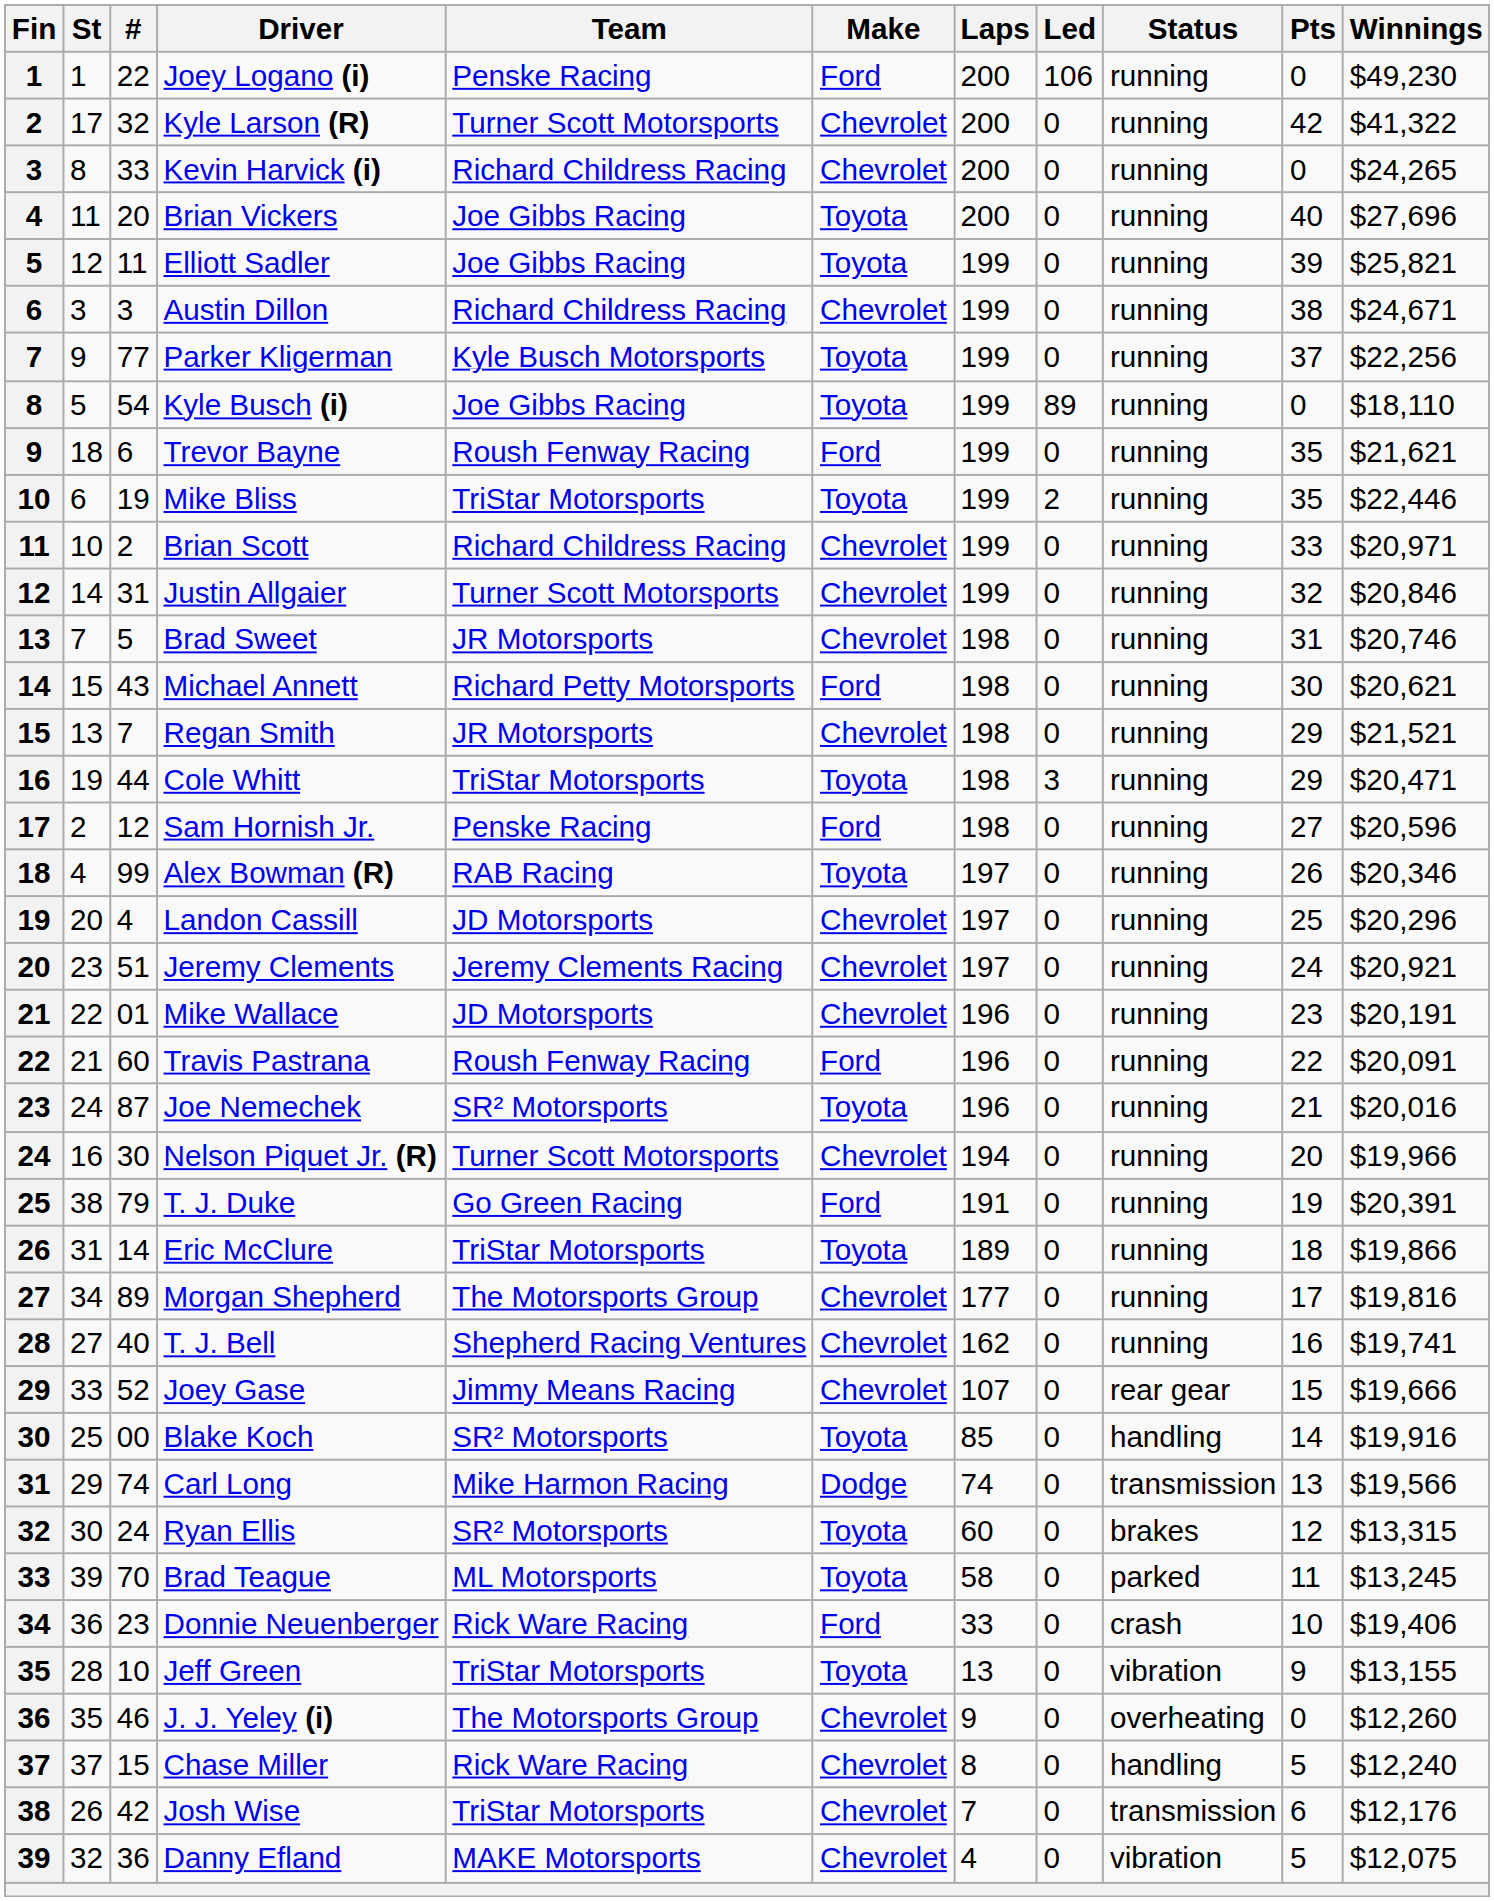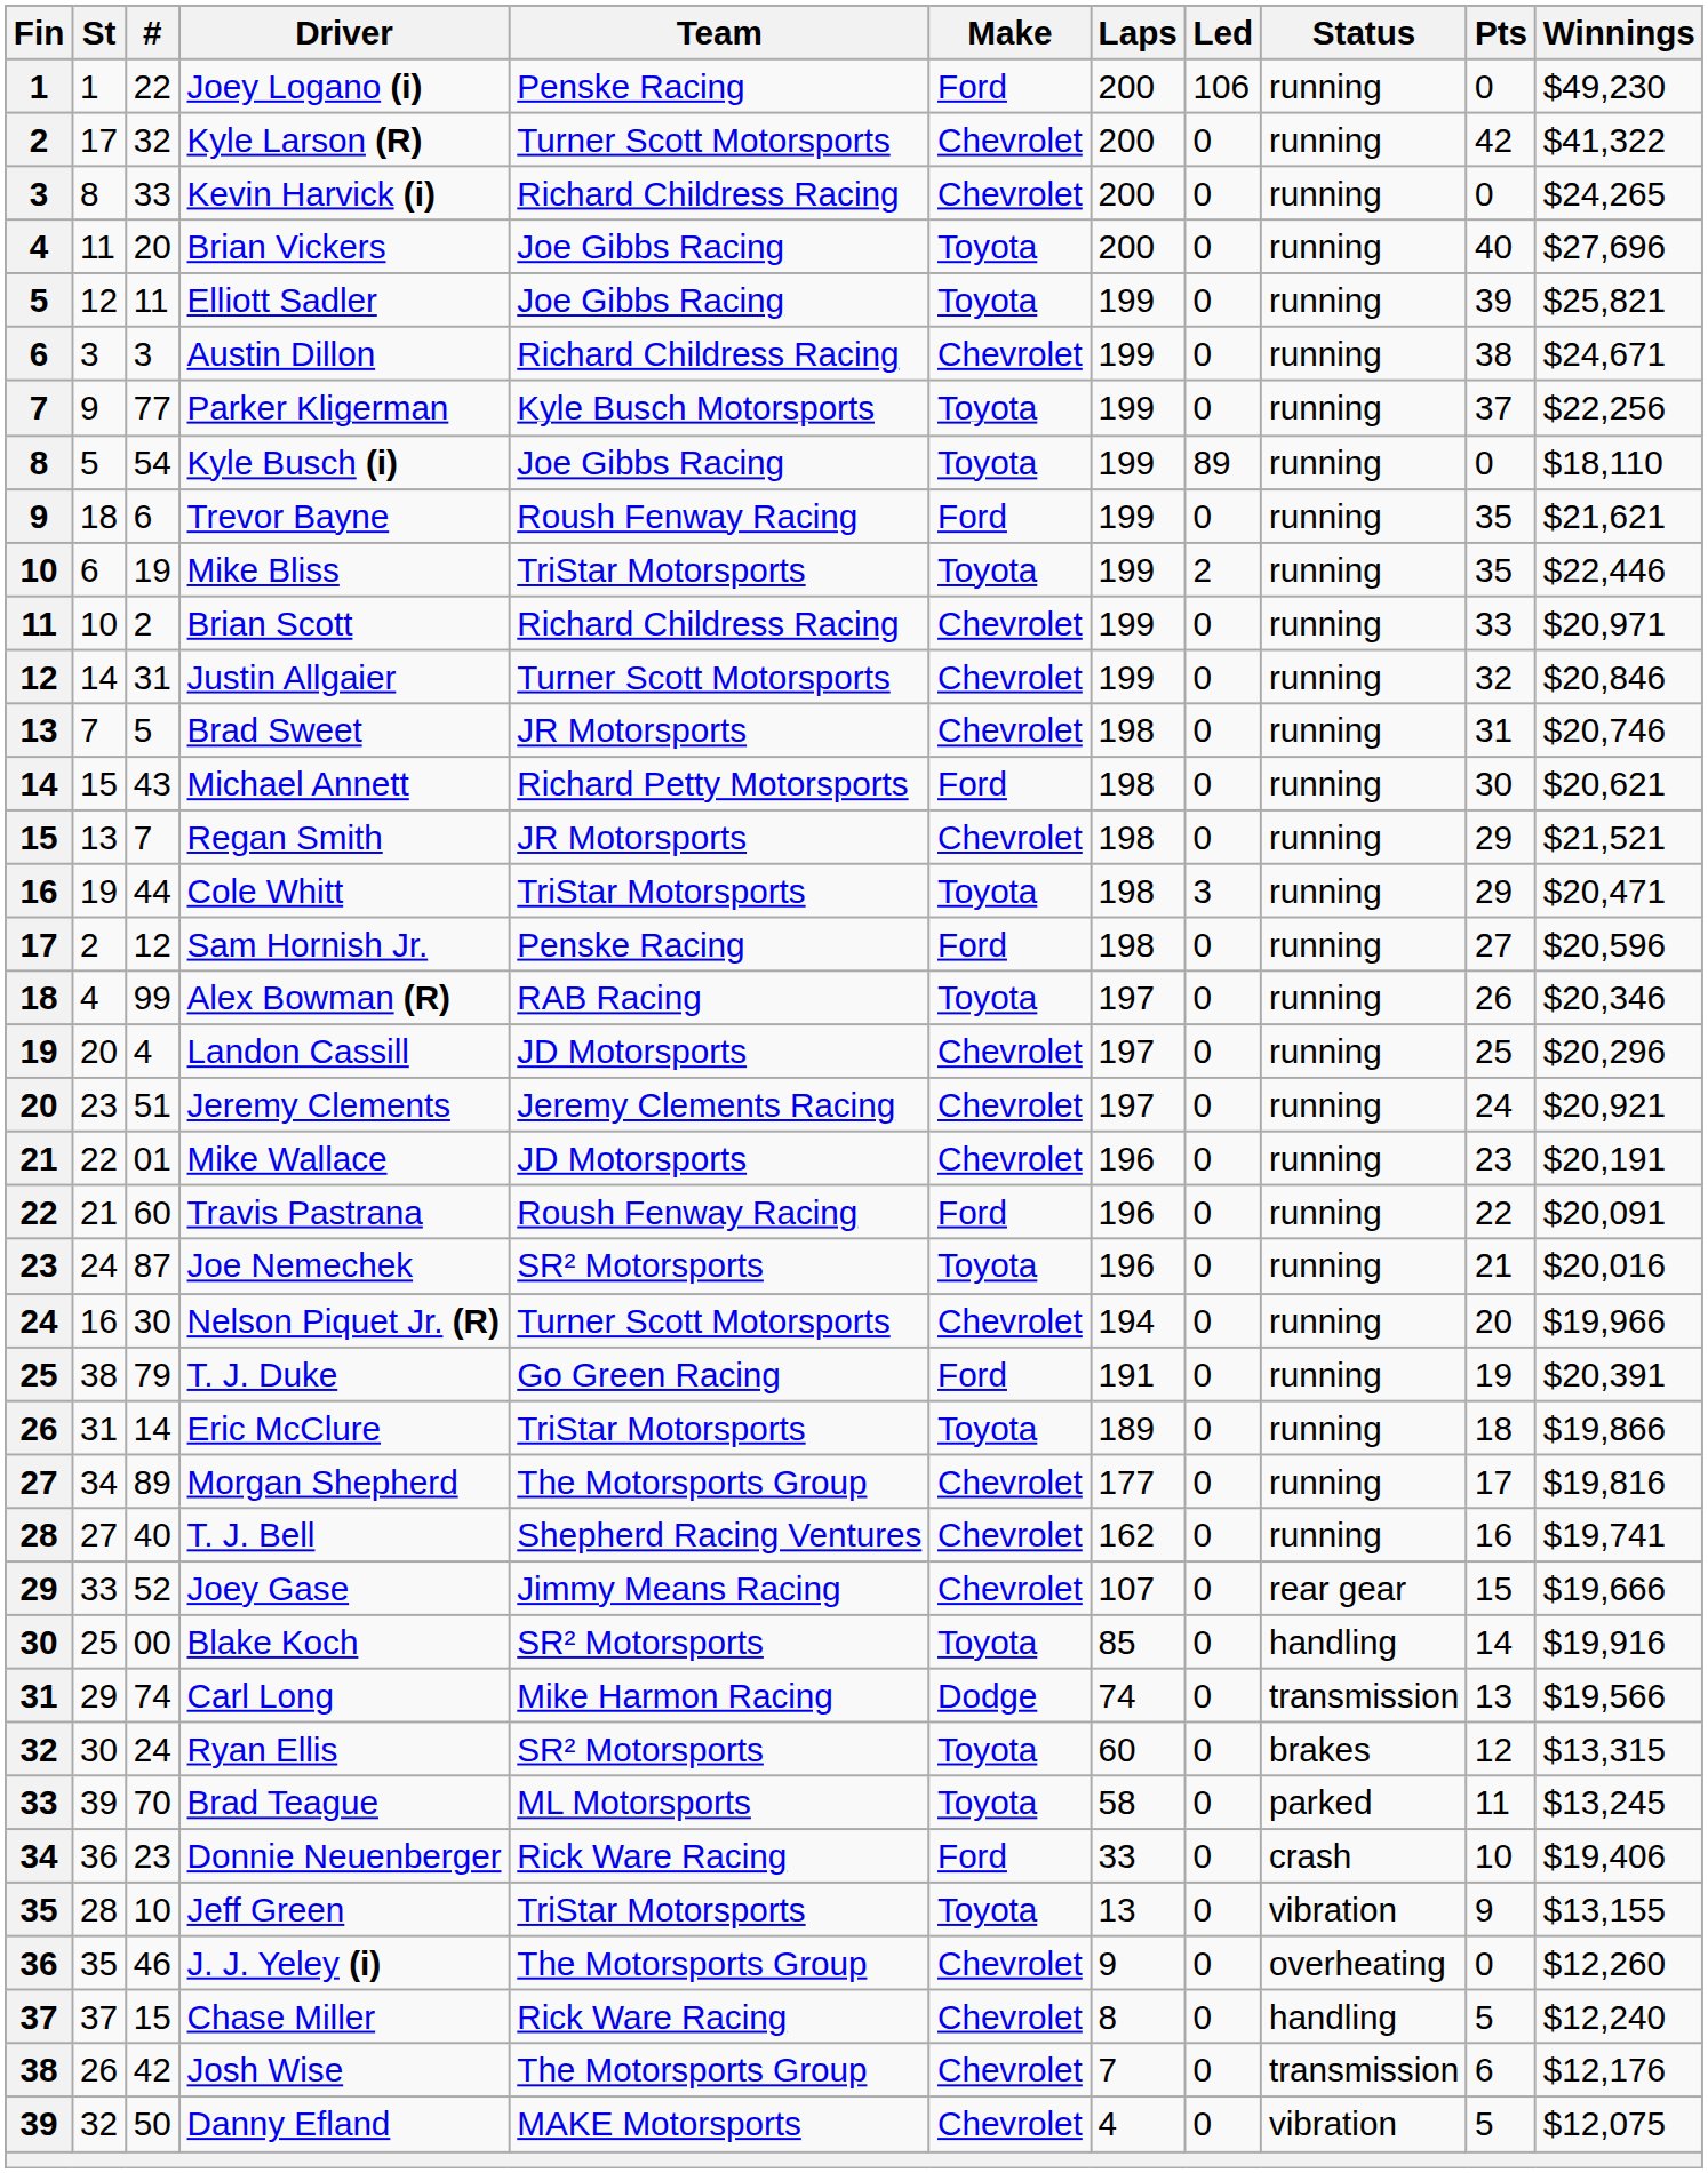 <table class="wikitable" style="font-size:95%">
 <tr>
 <th>Fin</th>
 <th>St</th>
 <th>#</th>
 <th>Driver</th>
 <th>Team</th>
 <th>Make</th>
 <th>Laps</th>
 <th>Led</th>
 <th>Status</th>
 <th>Pts</th>
 <th>Winnings</th>
 </tr>
 <tr>
 <th>1</th>
 <td>1</td>
 <td>22</td>
 <td><a href='#'>Joey Logano</a> <strong>(i)</strong></td>
 <td><a href='#'>Penske Racing</a></td>
 <td><a href='#'>Ford</a></td>
 <td>200</td>
 <td>106</td>
 <td>running</td>
 <td>0</td>
 <td>$49,230</td>
 </tr>
 <tr>
 <th>2</th>
 <td>17</td>
 <td>32</td>
 <td><a href='#'>Kyle Larson</a> <strong>(R)</strong></td>
 <td><a href='#'>Turner Scott Motorsports</a></td>
 <td><a href='#'>Chevrolet</a></td>
 <td>200</td>
 <td>0</td>
 <td>running</td>
 <td>42</td>
 <td>$41,322</td>
 </tr>
 <tr>
 <th>3</th>
 <td>8</td>
 <td>33</td>
 <td><a href='#'>Kevin Harvick</a> <strong>(i)</strong></td>
 <td><a href='#'>Richard Childress Racing</a></td>
 <td><a href='#'>Chevrolet</a></td>
 <td>200</td>
 <td>0</td>
 <td>running</td>
 <td>0</td>
 <td>$24,265</td>
 </tr>
 <tr>
 <th>4</th>
 <td>11</td>
 <td>20</td>
 <td><a href='#'>Brian Vickers</a></td>
 <td><a href='#'>Joe Gibbs Racing</a></td>
 <td><a href='#'>Toyota</a></td>
 <td>200</td>
 <td>0</td>
 <td>running</td>
 <td>40</td>
 <td>$27,696</td>
 </tr>
 <tr>
 <th>5</th>
 <td>12</td>
 <td>11</td>
 <td><a href='#'>Elliott Sadler</a></td>
 <td><a href='#'>Joe Gibbs Racing</a></td>
 <td><a href='#'>Toyota</a></td>
 <td>199</td>
 <td>0</td>
 <td>running</td>
 <td>39</td>
 <td>$25,821</td>
 </tr>
 <tr>
 <th>6</th>
 <td>3</td>
 <td>3</td>
 <td><a href='#'>Austin Dillon</a></td>
 <td><a href='#'>Richard Childress Racing</a></td>
 <td><a href='#'>Chevrolet</a></td>
 <td>199</td>
 <td>0</td>
 <td>running</td>
 <td>38</td>
 <td>$24,671</td>
 </tr>
 <tr>
 <th>7</th>
 <td>9</td>
 <td>77</td>
 <td><a href='#'>Parker Kligerman</a></td>
 <td><a href='#'>Kyle Busch Motorsports</a></td>
 <td><a href='#'>Toyota</a></td>
 <td>199</td>
 <td>0</td>
 <td>running</td>
 <td>37</td>
 <td>$22,256</td>
 </tr>
 <tr>
 <th>8</th>
 <td>5</td>
 <td>54</td>
 <td><a href='#'>Kyle Busch</a> <strong>(i)</strong></td>
 <td><a href='#'>Joe Gibbs Racing</a></td>
 <td><a href='#'>Toyota</a></td>
 <td>199</td>
 <td>89</td>
 <td>running</td>
 <td>0</td>
 <td>$18,110</td>
 </tr>
 <tr>
 <th>9</th>
 <td>18</td>
 <td>6</td>
 <td><a href='#'>Trevor Bayne</a></td>
 <td><a href='#'>Roush Fenway Racing</a></td>
 <td><a href='#'>Ford</a></td>
 <td>199</td>
 <td>0</td>
 <td>running</td>
 <td>35</td>
 <td>$21,621</td>
 </tr>
 <tr>
 <th>10</th>
 <td>6</td>
 <td>19</td>
 <td><a href='#'>Mike Bliss</a></td>
 <td><a href='#'>TriStar Motorsports</a></td>
 <td><a href='#'>Toyota</a></td>
 <td>199</td>
 <td>2</td>
 <td>running</td>
 <td>35</td>
 <td>$22,446</td>
 </tr>
 <tr>
 <th>11</th>
 <td>10</td>
 <td>2</td>
 <td><a href='#'>Brian Scott</a></td>
 <td><a href='#'>Richard Childress Racing</a></td>
 <td><a href='#'>Chevrolet</a></td>
 <td>199</td>
 <td>0</td>
 <td>running</td>
 <td>33</td>
 <td>$20,971</td>
 </tr>
 <tr>
 <th>12</th>
 <td>14</td>
 <td>31</td>
 <td><a href='#'>Justin Allgaier</a></td>
 <td><a href='#'>Turner Scott Motorsports</a></td>
 <td><a href='#'>Chevrolet</a></td>
 <td>199</td>
 <td>0</td>
 <td>running</td>
 <td>32</td>
 <td>$20,846</td>
 </tr>
 <tr>
 <th>13</th>
 <td>7</td>
 <td>5</td>
 <td><a href='#'>Brad Sweet</a></td>
 <td><a href='#'>JR Motorsports</a></td>
 <td><a href='#'>Chevrolet</a></td>
 <td>198</td>
 <td>0</td>
 <td>running</td>
 <td>31</td>
 <td>$20,746</td>
 </tr>
 <tr>
 <th>14</th>
 <td>15</td>
 <td>43</td>
 <td><a href='#'>Michael Annett</a></td>
 <td><a href='#'>Richard Petty Motorsports</a></td>
 <td><a href='#'>Ford</a></td>
 <td>198</td>
 <td>0</td>
 <td>running</td>
 <td>30</td>
 <td>$20,621</td>
 </tr>
 <tr>
 <th>15</th>
 <td>13</td>
 <td>7</td>
 <td><a href='#'>Regan Smith</a></td>
 <td><a href='#'>JR Motorsports</a></td>
 <td><a href='#'>Chevrolet</a></td>
 <td>198</td>
 <td>0</td>
 <td>running</td>
 <td>29</td>
 <td>$21,521</td>
 </tr>
 <tr>
 <th>16</th>
 <td>19</td>
 <td>44</td>
 <td><a href='#'>Cole Whitt</a></td>
 <td><a href='#'>TriStar Motorsports</a></td>
 <td><a href='#'>Toyota</a></td>
 <td>198</td>
 <td>3</td>
 <td>running</td>
 <td>29</td>
 <td>$20,471</td>
 </tr>
 <tr>
 <th>17</th>
 <td>2</td>
 <td>12</td>
 <td><a href='#'>Sam Hornish Jr.</a></td>
 <td><a href='#'>Penske Racing</a></td>
 <td><a href='#'>Ford</a></td>
 <td>198</td>
 <td>0</td>
 <td>running</td>
 <td>27</td>
 <td>$20,596</td>
 </tr>
 <tr>
 <th>18</th>
 <td>4</td>
 <td>99</td>
 <td><a href='#'>Alex Bowman</a> <strong>(R)</strong></td>
 <td><a href='#'>RAB Racing</a></td>
 <td><a href='#'>Toyota</a></td>
 <td>197</td>
 <td>0</td>
 <td>running</td>
 <td>26</td>
 <td>$20,346</td>
 </tr>
 <tr>
 <th>19</th>
 <td>20</td>
 <td>4</td>
 <td><a href='#'>Landon Cassill</a></td>
 <td><a href='#'>JD Motorsports</a></td>
 <td><a href='#'>Chevrolet</a></td>
 <td>197</td>
 <td>0</td>
 <td>running</td>
 <td>25</td>
 <td>$20,296</td>
 </tr>
 <tr>
 <th>20</th>
 <td>23</td>
 <td>51</td>
 <td><a href='#'>Jeremy Clements</a></td>
 <td><a href='#'>Jeremy Clements Racing</a></td>
 <td><a href='#'>Chevrolet</a></td>
 <td>197</td>
 <td>0</td>
 <td>running</td>
 <td>24</td>
 <td>$20,921</td>
 </tr>
 <tr>
 <th>21</th>
 <td>22</td>
 <td>01</td>
 <td><a href='#'>Mike Wallace</a></td>
 <td><a href='#'>JD Motorsports</a></td>
 <td><a href='#'>Chevrolet</a></td>
 <td>196</td>
 <td>0</td>
 <td>running</td>
 <td>23</td>
 <td>$20,191</td>
 </tr>
 <tr>
 <th>22</th>
 <td>21</td>
 <td>60</td>
 <td><a href='#'>Travis Pastrana</a></td>
 <td><a href='#'>Roush Fenway Racing</a></td>
 <td><a href='#'>Ford</a></td>
 <td>196</td>
 <td>0</td>
 <td>running</td>
 <td>22</td>
 <td>$20,091</td>
 </tr>
 <tr>
 <th>23</th>
 <td>24</td>
 <td>87</td>
 <td><a href='#'>Joe Nemechek</a></td>
 <td><a href='#'>SR² Motorsports</a></td>
 <td><a href='#'>Toyota</a></td>
 <td>196</td>
 <td>0</td>
 <td>running</td>
 <td>21</td>
 <td>$20,016</td>
 </tr>
 <tr>
 <th>24</th>
 <td>16</td>
 <td>30</td>
 <td><a href='#'>Nelson Piquet Jr.</a> <strong>(R)</strong></td>
 <td><a href='#'>Turner Scott Motorsports</a></td>
 <td><a href='#'>Chevrolet</a></td>
 <td>194</td>
 <td>0</td>
 <td>running</td>
 <td>20</td>
 <td>$19,966</td>
 </tr>
 <tr>
 <th>25</th>
 <td>38</td>
 <td>79</td>
 <td><a href='#'>T. J. Duke</a></td>
 <td><a href='#'>Go Green Racing</a></td>
 <td><a href='#'>Ford</a></td>
 <td>191</td>
 <td>0</td>
 <td>running</td>
 <td>19</td>
 <td>$20,391</td>
 </tr>
 <tr>
 <th>26</th>
 <td>31</td>
 <td>14</td>
 <td><a href='#'>Eric McClure</a></td>
 <td><a href='#'>TriStar Motorsports</a></td>
 <td><a href='#'>Toyota</a></td>
 <td>189</td>
 <td>0</td>
 <td>running</td>
 <td>18</td>
 <td>$19,866</td>
 </tr>
 <tr>
 <th>27</th>
 <td>34</td>
 <td>89</td>
 <td><a href='#'>Morgan Shepherd</a></td>
 <td><a href='#'>The Motorsports Group</a></td>
 <td><a href='#'>Chevrolet</a></td>
 <td>177</td>
 <td>0</td>
 <td>running</td>
 <td>17</td>
 <td>$19,816</td>
 </tr>
 <tr>
 <th>28</th>
 <td>27</td>
 <td>40</td>
 <td><a href='#'>T. J. Bell</a></td>
 <td><a href='#'>Shepherd Racing Ventures</a></td>
 <td><a href='#'>Chevrolet</a></td>
 <td>162</td>
 <td>0</td>
 <td>running</td>
 <td>16</td>
 <td>$19,741</td>
 </tr>
 <tr>
 <th>29</th>
 <td>33</td>
 <td>52</td>
 <td><a href='#'>Joey Gase</a></td>
 <td><a href='#'>Jimmy Means Racing</a></td>
 <td><a href='#'>Chevrolet</a></td>
 <td>107</td>
 <td>0</td>
 <td>rear gear</td>
 <td>15</td>
 <td>$19,666</td>
 </tr>
 <tr>
 <th>30</th>
 <td>25</td>
 <td>00</td>
 <td><a href='#'>Blake Koch</a></td>
 <td><a href='#'>SR² Motorsports</a></td>
 <td><a href='#'>Toyota</a></td>
 <td>85</td>
 <td>0</td>
 <td>handling</td>
 <td>14</td>
 <td>$19,916</td>
 </tr>
 <tr>
 <th>31</th>
 <td>29</td>
 <td>74</td>
 <td><a href='#'>Carl Long</a></td>
 <td><a href='#'>Mike Harmon Racing</a></td>
 <td><a href='#'>Dodge</a></td>
 <td>74</td>
 <td>0</td>
 <td>transmission</td>
 <td>13</td>
 <td>$19,566</td>
 </tr>
 <tr>
 <th>32</th>
 <td>30</td>
 <td>24</td>
 <td><a href='#'>Ryan Ellis</a></td>
 <td><a href='#'>SR² Motorsports</a></td>
 <td><a href='#'>Toyota</a></td>
 <td>60</td>
 <td>0</td>
 <td>brakes</td>
 <td>12</td>
 <td>$13,315</td>
 </tr>
 <tr>
 <th>33</th>
 <td>39</td>
 <td>70</td>
 <td><a href='#'>Brad Teague</a></td>
 <td><a href='#'>ML Motorsports</a></td>
 <td><a href='#'>Toyota</a></td>
 <td>58</td>
 <td>0</td>
 <td>parked</td>
 <td>11</td>
 <td>$13,245</td>
 </tr>
 <tr>
 <th>34</th>
 <td>36</td>
 <td>23</td>
 <td><a href='#'>Donnie Neuenberger</a></td>
 <td><a href='#'>Rick Ware Racing</a></td>
 <td><a href='#'>Ford</a></td>
 <td>33</td>
 <td>0</td>
 <td>crash</td>
 <td>10</td>
 <td>$19,406</td>
 </tr>
 <tr>
 <th>35</th>
 <td>28</td>
 <td>10</td>
 <td><a href='#'>Jeff Green</a></td>
 <td><a href='#'>TriStar Motorsports</a></td>
 <td><a href='#'>Toyota</a></td>
 <td>13</td>
 <td>0</td>
 <td>vibration</td>
 <td>9</td>
 <td>$13,155</td>
 </tr>
 <tr>
 <th>36</th>
 <td>35</td>
 <td>46</td>
 <td><a href='#'>J. J. Yeley</a> <strong>(i)</strong></td>
 <td><a href='#'>The Motorsports Group</a></td>
 <td><a href='#'>Chevrolet</a></td>
 <td>9</td>
 <td>0</td>
 <td>overheating</td>
 <td>0</td>
 <td>$12,260</td>
 </tr>
 <tr>
 <th>37</th>
 <td>37</td>
 <td>15</td>
 <td><a href='#'>Chase Miller</a></td>
 <td><a href='#'>Rick Ware Racing</a></td>
 <td><a href='#'>Chevrolet</a></td>
 <td>8</td>
 <td>0</td>
 <td>handling</td>
 <td>5</td>
 <td>$12,240</td>
 </tr>
 <tr>
 <th>38</th>
 <td>26</td>
 <td>42</td>
 <td><a href='#'>Josh Wise</a></td>
-<td><a href='#'>TriStar Motorsports</a></td>
+<td><a href='#'>The Motorsports Group</a></td>
 <td><a href='#'>Chevrolet</a></td>
 <td>7</td>
 <td>0</td>
 <td>transmission</td>
 <td>6</td>
 <td>$12,176</td>
 </tr>
 <tr>
 <th>39</th>
 <td>32</td>
-<td>36</td>
+<td>50</td>
 <td><a href='#'>Danny Efland</a></td>
 <td><a href='#'>MAKE Motorsports</a></td>
 <td><a href='#'>Chevrolet</a></td>
 <td>4</td>
 <td>0</td>
 <td>vibration</td>
 <td>5</td>
 <td>$12,075</td>
 </tr>
 <tr>
 <th colspan="11"></th>
 </tr>
 </table>
